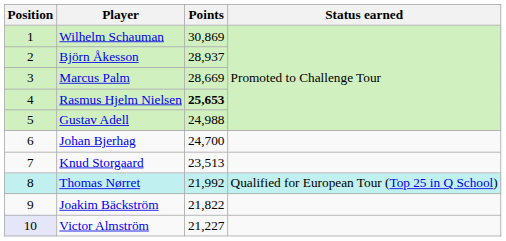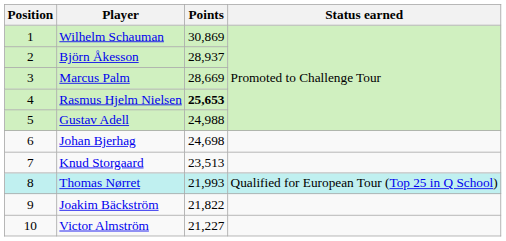 <table class=wikitable>
 <tr>
 <th>Position</th>
 <th>Player</th>
 <th>Points</th>
 <th>Status earned</th>
 </tr>
 <tr style="background:#D0F0C0;">
 <td align=center>1</td>
 <td> <a href='#'>Wilhelm Schauman</a></td>
 <td align=center>30,869</td>
 <td rowspan=5>Promoted to Challenge Tour</td>
 </tr>
 <tr style="background:#D0F0C0;">
 <td align=center>2</td>
 <td> <a href='#'>Björn Åkesson</a></td>
 <td align=center>28,937</td>
 </tr>
 <tr style="background:#D0F0C0;">
 <td align=center>3</td>
 <td> <a href='#'>Marcus Palm</a></td>
 <td align=center>28,669</td>
 </tr>
 <tr style="background:#D0F0C0;">
 <td align=center>4</td>
 <td> <a href='#'>Rasmus Hjelm Nielsen</a></td>
 <td align=center><strong>25,653</strong></td>
 </tr>
 <tr style="background:#D0F0C0;">
 <td align=center>5</td>
 <td> <a href='#'>Gustav Adell</a></td>
 <td align=center>24,988</td>
 </tr>
 <tr>
 <td align=center>6</td>
 <td> <a href='#'>Johan Bjerhag</a></td>
-<td align=center>24,700</td>
+<td align=center>24,698</td>
 <td></td>
 </tr>
 <tr>
 <td align=center>7</td>
 <td> <a href='#'>Knud Storgaard</a></td>
 <td align=center>23,513</td>
 <td></td>
 </tr>
 <tr style="background:#C0F0F0;">
 <td align=center>8</td>
 <td> <a href='#'>Thomas Nørret</a></td>
-<td align=center>21,992</td>
+<td align=center>21,993</td>
 <td>Qualified for European Tour (<a href='#'>Top 25 in Q School</a>)</td>
 </tr>
 <tr>
 <td align=center>9</td>
 <td> <a href='#'>Joakim Bäckström</a></td>
 <td align=center>21,822</td>
 <td></td>
 </tr>
 <tr>
-<td align=center style="background: lavender;">10</td>
+<td align=center>10</td>
 <td> <a href='#'>Victor Almström</a></td>
 <td align=center>21,227</td>
 <td></td>
 </tr>
 </table>
